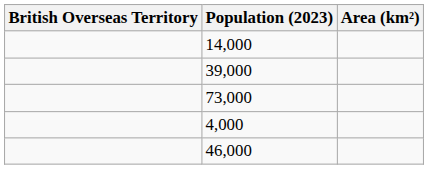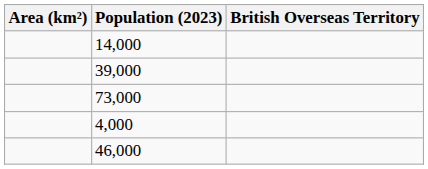 <table class="wikitable sortable">
 <tr>
+<th>Area (km²)</th>
+<th>Population (2023)</th>
 <th>British Overseas Territory</th>
-<th>Population (2023)</th>
-<th>Area (km²)</th>
 </tr>
 <tr>
+<td data-sort-value="91"></td>
+<td>14,000</td>
 <td></td>
-<td>14,000</td>
-<td data-sort-value="91"></td>
 </tr>
 <tr>
+<td data-sort-value="153"></td>
+<td>39,000</td>
 <td></td>
-<td>39,000</td>
-<td data-sort-value="153"></td>
 </tr>
 <tr>
+<td data-sort-value="259"></td>
+<td>73,000</td>
 <td></td>
-<td>73,000</td>
-<td data-sort-value="259"></td>
 </tr>
 <tr>
+<td data-sort-value="102"></td>
+<td>4,000</td>
 <td></td>
-<td>4,000</td>
-<td data-sort-value="102"></td>
 </tr>
 <tr>
+<td data-sort-value="948"></td>
+<td>46,000</td>
 <td></td>
-<td>46,000</td>
-<td data-sort-value="948"></td>
 </tr>
 </table>
